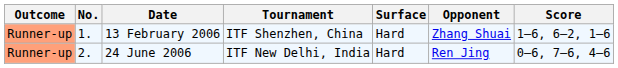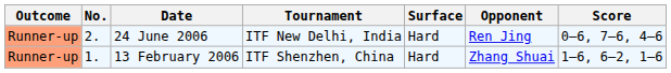 <table class="wikitable">
 <tr>
 <th>Outcome</th>
 <th>No.</th>
 <th>Date</th>
 <th>Tournament</th>
 <th>Surface</th>
 <th>Opponent</th>
 <th>Score</th>
 </tr>
 <tr bgcolor=#f0f8ff>
 <td bgcolor=FFA07A>Runner-up</td>
+<td>2.</td>
+<td>24 June 2006</td>
+<td>ITF New Delhi, India</td>
+<td>Hard</td>
+<td> <a href='#'>Ren Jing</a></td>
+<td>0–6, 7–6, 4–6</td>
+</tr>
+<tr bgcolor=#f0f8ff>
+<td bgcolor=FFA07A>Runner-up</td>
 <td>1.</td>
 <td>13 February 2006</td>
 <td>ITF Shenzhen, China</td>
 <td>Hard</td>
 <td> <a href='#'>Zhang Shuai</a></td>
 <td>1–6, 6–2, 1–6</td>
 </tr>
-<tr bgcolor=#f0f8ff>
-<td bgcolor=FFA07A>Runner-up</td>
-<td>2.</td>
-<td>24 June 2006</td>
-<td>ITF New Delhi, India</td>
-<td>Hard</td>
-<td> <a href='#'>Ren Jing</a></td>
-<td>0–6, 7–6, 4–6</td>
-</tr>
 </table>
